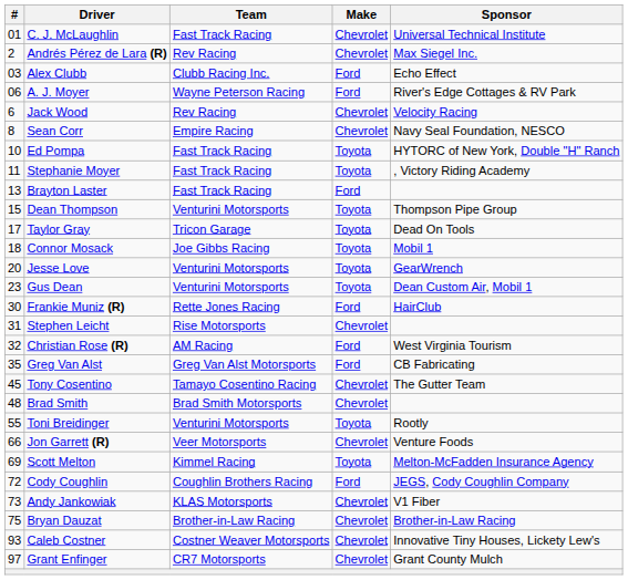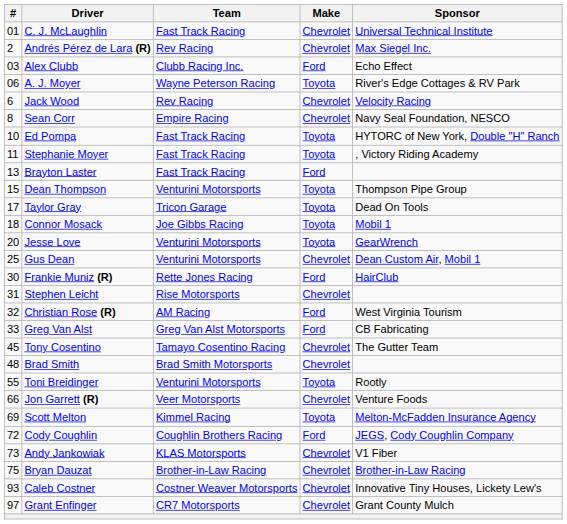 <table class="wikitable" style="font-size: 95%;">
 <tr>
 <th>#</th>
 <th>Driver</th>
 <th>Team</th>
 <th>Make</th>
 <th>Sponsor</th>
 </tr>
 <tr>
 <td>01</td>
 <td><a href='#'>C. J. McLaughlin</a></td>
 <td><a href='#'>Fast Track Racing</a></td>
 <td><a href='#'>Chevrolet</a></td>
 <td><a href='#'>Universal Technical Institute</a></td>
 </tr>
 <tr>
 <td>2</td>
 <td nowrap><a href='#'>Andrés Pérez de Lara</a> <strong>(R)</strong></td>
 <td><a href='#'>Rev Racing</a></td>
 <td><a href='#'>Chevrolet</a></td>
 <td><a href='#'>Max Siegel Inc.</a></td>
 </tr>
 <tr>
 <td>03</td>
 <td><a href='#'>Alex Clubb</a></td>
 <td><a href='#'>Clubb Racing Inc.</a></td>
 <td><a href='#'>Ford</a></td>
 <td>Echo Effect</td>
 </tr>
 <tr>
 <td>06</td>
 <td><a href='#'>A. J. Moyer</a></td>
 <td><a href='#'>Wayne Peterson Racing</a></td>
-<td><a href='#'>Ford</a></td>
+<td><a href='#'>Toyota</a></td>
 <td>River's Edge Cottages & RV Park</td>
 </tr>
 <tr>
 <td>6</td>
 <td><a href='#'>Jack Wood</a></td>
 <td><a href='#'>Rev Racing</a></td>
 <td><a href='#'>Chevrolet</a></td>
 <td><a href='#'>Velocity Racing</a></td>
 </tr>
 <tr>
 <td>8</td>
 <td><a href='#'>Sean Corr</a></td>
 <td><a href='#'>Empire Racing</a></td>
 <td><a href='#'>Chevrolet</a></td>
 <td>Navy Seal Foundation, NESCO</td>
 </tr>
 <tr>
 <td>10</td>
 <td><a href='#'>Ed Pompa</a></td>
 <td><a href='#'>Fast Track Racing</a></td>
 <td><a href='#'>Toyota</a></td>
 <td>HYTORC of New York, <a href='#'>Double "H" Ranch</a></td>
 </tr>
 <tr>
 <td>11</td>
 <td><a href='#'>Stephanie Moyer</a></td>
 <td><a href='#'>Fast Track Racing</a></td>
 <td><a href='#'>Toyota</a></td>
 <td nowrap>, Victory Riding Academy</td>
 </tr>
 <tr>
 <td>13</td>
 <td><a href='#'>Brayton Laster</a></td>
 <td><a href='#'>Fast Track Racing</a></td>
 <td><a href='#'>Ford</a></td>
 <td></td>
 </tr>
 <tr>
 <td>15</td>
 <td><a href='#'>Dean Thompson</a></td>
 <td><a href='#'>Venturini Motorsports</a></td>
 <td><a href='#'>Toyota</a></td>
 <td>Thompson Pipe Group</td>
 </tr>
 <tr>
 <td>17</td>
 <td><a href='#'>Taylor Gray</a></td>
 <td><a href='#'>Tricon Garage</a></td>
 <td><a href='#'>Toyota</a></td>
 <td>Dead On Tools</td>
 </tr>
 <tr>
 <td>18</td>
 <td><a href='#'>Connor Mosack</a></td>
 <td><a href='#'>Joe Gibbs Racing</a></td>
 <td><a href='#'>Toyota</a></td>
 <td><a href='#'>Mobil 1</a></td>
 </tr>
 <tr>
 <td>20</td>
 <td><a href='#'>Jesse Love</a></td>
 <td><a href='#'>Venturini Motorsports</a></td>
 <td><a href='#'>Toyota</a></td>
 <td><a href='#'>GearWrench</a></td>
 </tr>
 <tr>
-<td>23</td>
+<td>25</td>
 <td><a href='#'>Gus Dean</a></td>
 <td><a href='#'>Venturini Motorsports</a></td>
-<td><a href='#'>Toyota</a></td>
+<td><a href='#'>Chevrolet</a></td>
 <td><a href='#'>Dean Custom Air</a>, <a href='#'>Mobil 1</a></td>
 </tr>
 <tr>
 <td>30</td>
 <td><a href='#'>Frankie Muniz</a> <strong>(R)</strong></td>
 <td><a href='#'>Rette Jones Racing</a></td>
 <td><a href='#'>Ford</a></td>
 <td><a href='#'>HairClub</a></td>
 </tr>
 <tr>
 <td>31</td>
 <td><a href='#'>Stephen Leicht</a></td>
 <td><a href='#'>Rise Motorsports</a></td>
 <td><a href='#'>Chevrolet</a></td>
 <td></td>
 </tr>
 <tr>
 <td>32</td>
 <td><a href='#'>Christian Rose</a> <strong>(R)</strong></td>
 <td><a href='#'>AM Racing</a></td>
 <td><a href='#'>Ford</a></td>
 <td>West Virginia Tourism</td>
 </tr>
 <tr>
-<td>35</td>
+<td>33</td>
 <td><a href='#'>Greg Van Alst</a></td>
 <td><a href='#'>Greg Van Alst Motorsports</a></td>
 <td><a href='#'>Ford</a></td>
 <td>CB Fabricating</td>
 </tr>
 <tr>
 <td>45</td>
 <td><a href='#'>Tony Cosentino</a></td>
 <td><a href='#'>Tamayo Cosentino Racing</a></td>
 <td><a href='#'>Chevrolet</a></td>
 <td>The Gutter Team</td>
 </tr>
 <tr>
 <td>48</td>
 <td><a href='#'>Brad Smith</a></td>
 <td><a href='#'>Brad Smith Motorsports</a></td>
 <td><a href='#'>Chevrolet</a></td>
 <td></td>
 </tr>
 <tr>
 <td>55</td>
 <td><a href='#'>Toni Breidinger</a></td>
 <td><a href='#'>Venturini Motorsports</a></td>
 <td><a href='#'>Toyota</a></td>
 <td>Rootly</td>
 </tr>
 <tr>
 <td>66</td>
 <td><a href='#'>Jon Garrett</a> <strong>(R)</strong></td>
 <td><a href='#'>Veer Motorsports</a></td>
 <td><a href='#'>Chevrolet</a></td>
 <td>Venture Foods</td>
 </tr>
 <tr>
 <td>69</td>
 <td><a href='#'>Scott Melton</a></td>
 <td nowrap=""><a href='#'>Kimmel Racing</a></td>
 <td><a href='#'>Toyota</a></td>
 <td><a href='#'>Melton-McFadden Insurance Agency</a></td>
 </tr>
 <tr>
 <td>72</td>
 <td><a href='#'>Cody Coughlin</a></td>
 <td><a href='#'>Coughlin Brothers Racing</a></td>
 <td><a href='#'>Ford</a></td>
 <td><a href='#'>JEGS</a>, <a href='#'>Cody Coughlin Company</a></td>
 </tr>
 <tr>
 <td>73</td>
 <td><a href='#'>Andy Jankowiak</a></td>
 <td><a href='#'>KLAS Motorsports</a></td>
 <td><a href='#'>Chevrolet</a></td>
 <td>V1 Fiber</td>
 </tr>
 <tr>
 <td>75</td>
 <td><a href='#'>Bryan Dauzat</a></td>
 <td><a href='#'>Brother-in-Law Racing</a></td>
 <td><a href='#'>Chevrolet</a></td>
 <td><a href='#'>Brother-in-Law Racing</a></td>
 </tr>
 <tr>
 <td>93</td>
 <td><a href='#'>Caleb Costner</a></td>
 <td nowrap><a href='#'>Costner Weaver Motorsports</a></td>
 <td><a href='#'>Chevrolet</a></td>
 <td>Innovative Tiny Houses, Lickety Lew's</td>
 </tr>
 <tr>
 <td>97</td>
 <td><a href='#'>Grant Enfinger</a></td>
 <td><a href='#'>CR7 Motorsports</a></td>
 <td><a href='#'>Chevrolet</a></td>
 <td>Grant County Mulch</td>
 </tr>
 <tr>
 <th colspan="5"></th>
 </tr>
 </table>
